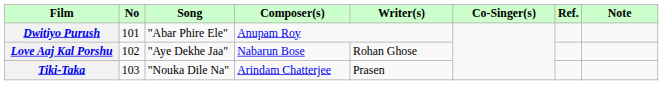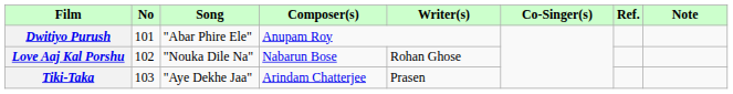 <table class="wikitable plainrowheaders" style="width:100%;" textcolor:#000;">
 <tr style="background:#cfc; text-align:center;">
 <td scope="col" style="width:18%;"><strong>Film</strong></td>
 <td scope="col" style="width:4%;"><strong>No</strong></td>
 <td scope="col" style="width:14%;"><strong>Song</strong></td>
 <td scope="col" style="width:18%;"><strong>Composer(s)</strong></td>
 <td scope="col" style="width:16%;"><strong>Writer(s)</strong></td>
 <td scope="col" style="width:16%;"><strong>Co-Singer(s)</strong></td>
 <td scope="col" style="width:2%;"><strong>Ref.</strong></td>
 <td scope="col" style="width:12%;"><strong>Note</strong></td>
 </tr>
 <tr>
 <th scope="row"><em><a href='#'>Dwitiyo Purush</a></em></th>
 <td>101</td>
 <td>"Abar Phire Ele"</td>
 <td colspan="2"><a href='#'>Anupam Roy</a></td>
 <td rowspan="3"></td>
 <td></td>
 <td></td>
 </tr>
 <tr>
 <th scope="row"><em><a href='#'>Love Aaj Kal Porshu</a></em></th>
 <td>102</td>
-<td>"Aye Dekhe Jaa"</td>
+<td>"Nouka Dile Na"</td>
 <td><a href='#'>Nabarun Bose</a></td>
 <td>Rohan Ghose</td>
 <td></td>
 <td></td>
 </tr>
 <tr>
 <th scope="row"><em><a href='#'>Tiki-Taka</a></em></th>
 <td>103</td>
-<td>"Nouka Dile Na"</td>
+<td>"Aye Dekhe Jaa"</td>
 <td><a href='#'>Arindam Chatterjee</a></td>
 <td>Prasen</td>
 <td></td>
 <td></td>
 </tr>
 </table>
